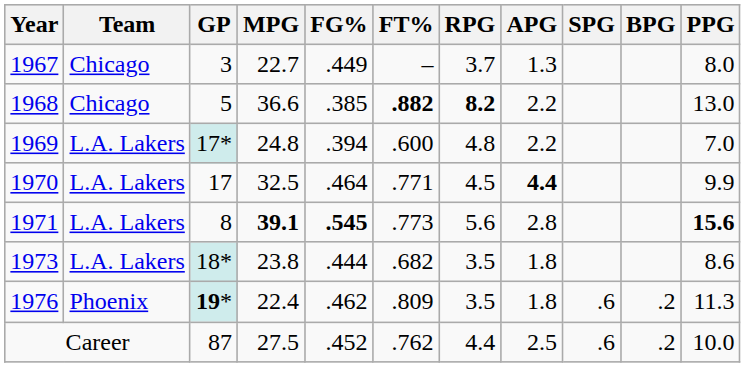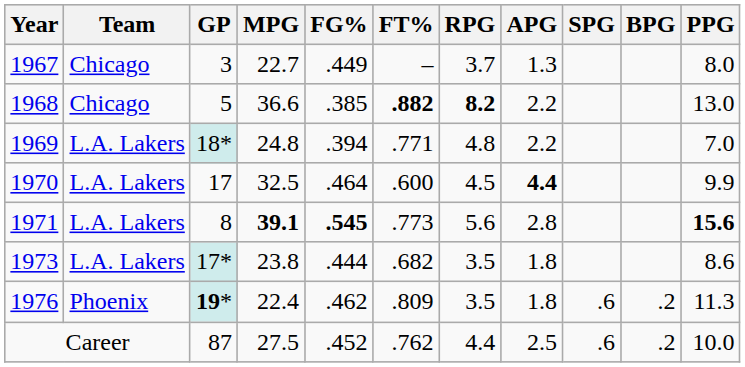 <table class="wikitable sortable" style="font-size:95%; text-align:right;">
 <tr>
 <th>Year</th>
 <th>Team</th>
 <th>GP</th>
 <th>MPG</th>
 <th>FG%</th>
 <th>FT%</th>
 <th>RPG</th>
 <th>APG</th>
 <th>SPG</th>
 <th>BPG</th>
 <th>PPG</th>
 </tr>
 <tr>
 <td style="text-align:left;"><a href='#'>1967</a></td>
 <td style="text-align:left;"><a href='#'>Chicago</a></td>
 <td>3</td>
 <td>22.7</td>
 <td>.449</td>
 <td>–</td>
 <td>3.7</td>
 <td>1.3</td>
 <td></td>
 <td></td>
 <td>8.0</td>
 </tr>
 <tr>
 <td style="text-align:left;"><a href='#'>1968</a></td>
 <td style="text-align:left;"><a href='#'>Chicago</a></td>
 <td>5</td>
 <td>36.6</td>
 <td>.385</td>
 <td><strong>.882</strong></td>
 <td><strong>8.2</strong></td>
 <td>2.2</td>
 <td></td>
 <td></td>
 <td>13.0</td>
 </tr>
 <tr>
 <td style="text-align:left;"><a href='#'>1969</a></td>
 <td style="text-align:left;"><a href='#'>L.A. Lakers</a></td>
-<td style="background:#CFECEC;">17*</td>
+<td style="background:#CFECEC;">18*</td>
 <td>24.8</td>
 <td>.394</td>
-<td>.600</td>
+<td>.771</td>
 <td>4.8</td>
 <td>2.2</td>
 <td></td>
 <td></td>
 <td>7.0</td>
 </tr>
 <tr>
 <td style="text-align:left;"><a href='#'>1970</a></td>
 <td style="text-align:left;"><a href='#'>L.A. Lakers</a></td>
 <td>17</td>
 <td>32.5</td>
 <td>.464</td>
-<td>.771</td>
+<td>.600</td>
 <td>4.5</td>
 <td><strong>4.4</strong></td>
 <td></td>
 <td></td>
 <td>9.9</td>
 </tr>
 <tr>
 <td style="text-align:left;"><a href='#'>1971</a></td>
 <td style="text-align:left;"><a href='#'>L.A. Lakers</a></td>
 <td>8</td>
 <td><strong>39.1</strong></td>
 <td><strong>.545</strong></td>
 <td>.773</td>
 <td>5.6</td>
 <td>2.8</td>
 <td></td>
 <td></td>
 <td><strong>15.6</strong></td>
 </tr>
 <tr>
 <td style="text-align:left;"><a href='#'>1973</a></td>
 <td style="text-align:left;"><a href='#'>L.A. Lakers</a></td>
-<td style="background:#CFECEC;">18*</td>
+<td style="background:#CFECEC;">17*</td>
 <td>23.8</td>
 <td>.444</td>
 <td>.682</td>
 <td>3.5</td>
 <td>1.8</td>
 <td></td>
 <td></td>
 <td>8.6</td>
 </tr>
 <tr>
 <td style="text-align:left;"><a href='#'>1976</a></td>
 <td style="text-align:left;"><a href='#'>Phoenix</a></td>
 <td style="background:#CFECEC;"><strong>19</strong>*</td>
 <td>22.4</td>
 <td>.462</td>
 <td>.809</td>
 <td>3.5</td>
 <td>1.8</td>
 <td>.6</td>
 <td>.2</td>
 <td>11.3</td>
 </tr>
 <tr class="sortbottom">
 <td style="text-align:center;" colspan="2">Career</td>
 <td>87</td>
 <td>27.5</td>
 <td>.452</td>
 <td>.762</td>
 <td>4.4</td>
 <td>2.5</td>
 <td>.6</td>
 <td>.2</td>
 <td>10.0</td>
 </tr>
 </table>
